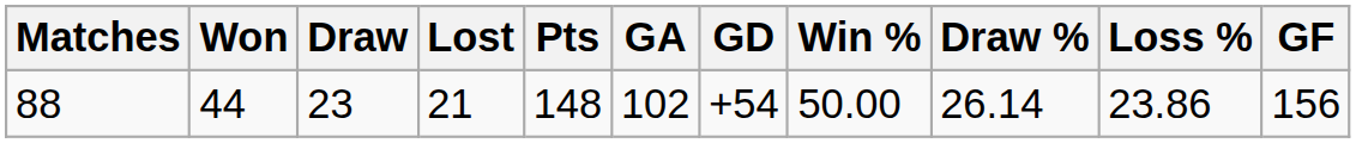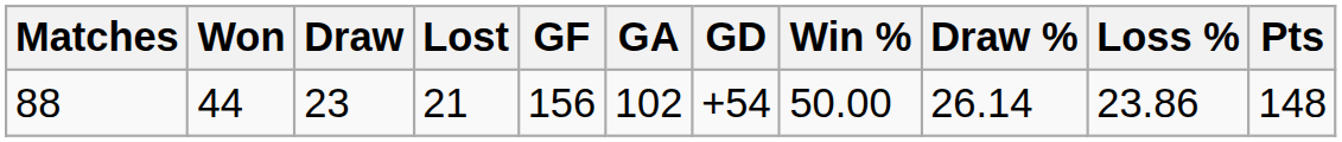 <table class="wikitable">
 <tr>
 <th>Matches</th>
 <th>Won</th>
 <th>Draw</th>
 <th>Lost</th>
-<th>Pts</th>
+<th>GF</th>
 <th>GA</th>
 <th>GD</th>
 <th>Win %</th>
 <th>Draw %</th>
 <th>Loss %</th>
-<th>GF</th>
+<th>Pts</th>
 </tr>
 <tr>
 <td>88</td>
 <td>44</td>
 <td>23</td>
 <td>21</td>
-<td>148</td>
+<td>156</td>
 <td>102</td>
 <td>+54</td>
 <td>50.00</td>
 <td>26.14</td>
 <td>23.86</td>
-<td>156</td>
+<td>148</td>
 </tr>
 </table>
